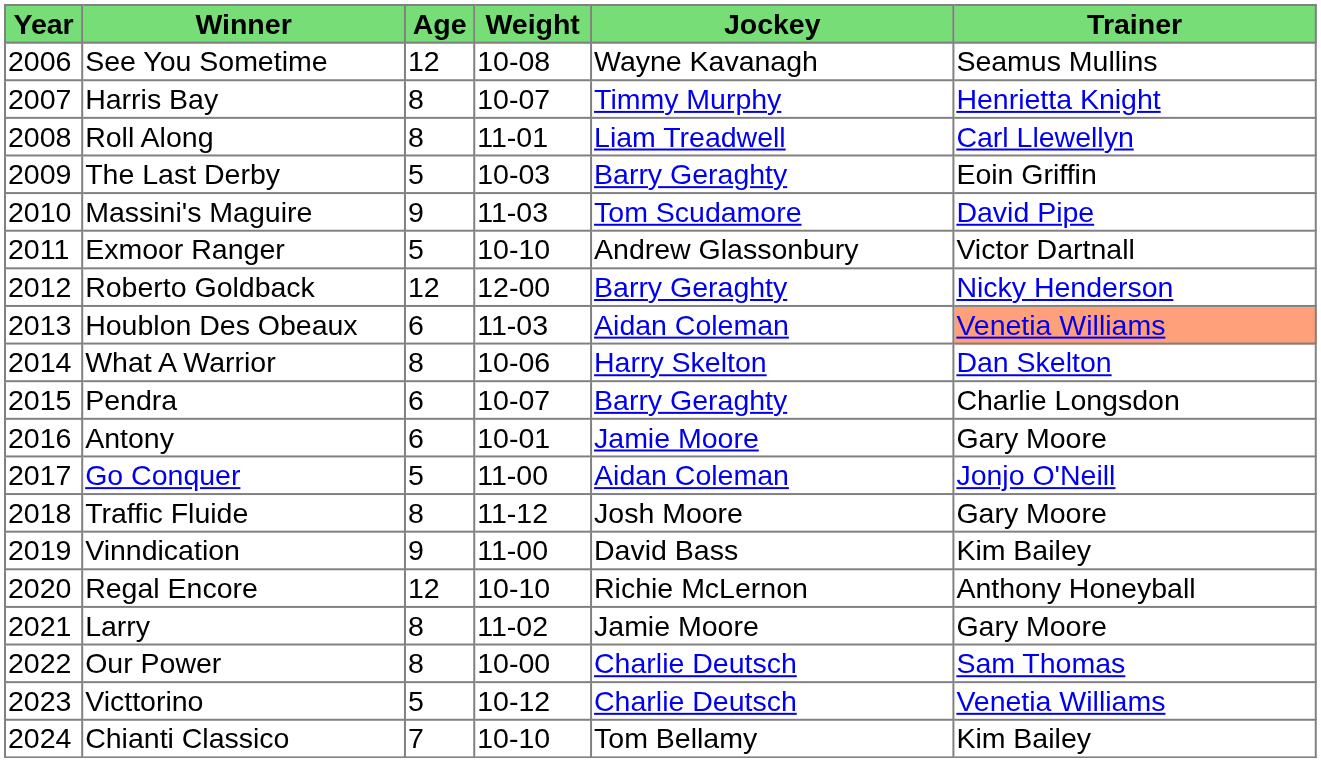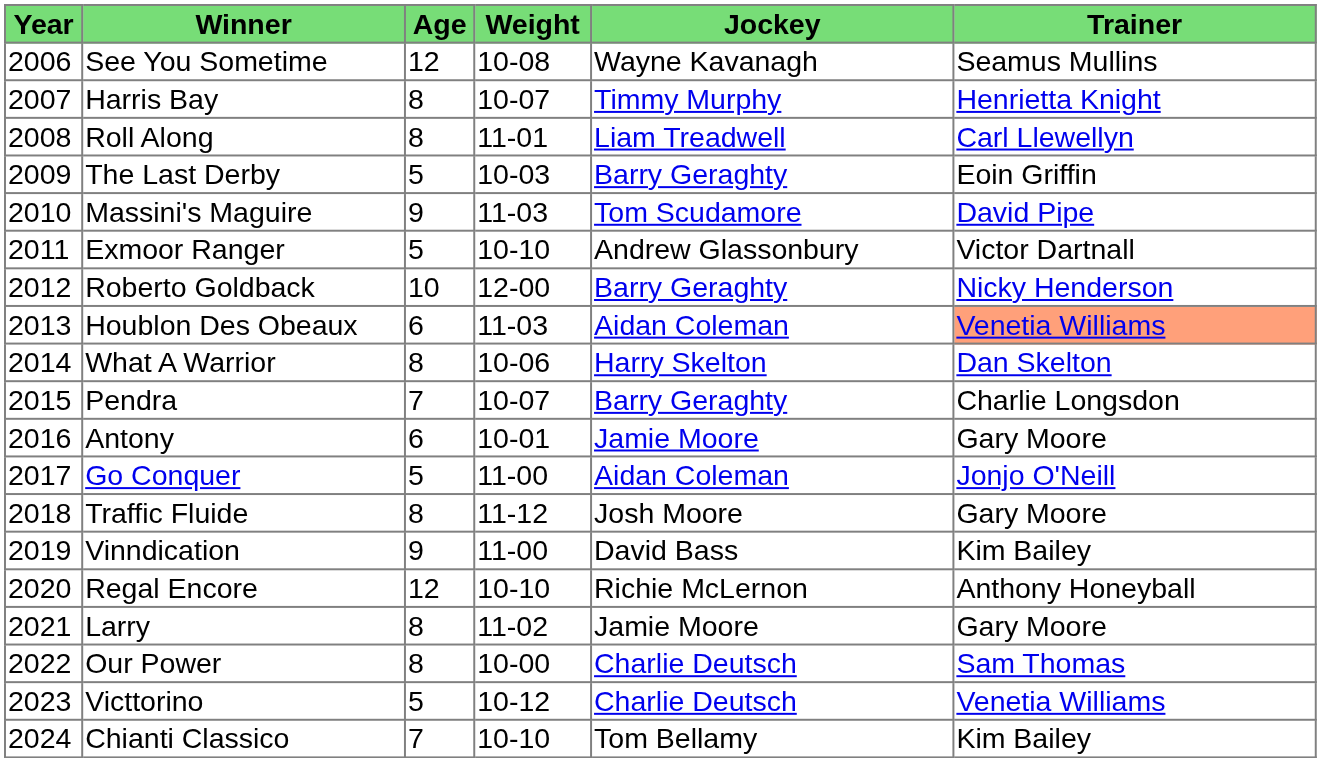 <table class = "sortable" | border="1" style="border-collapse: collapse; font-size:90%">
 <tr style="background:#7d7; text-align:center;">
 <th style="width:36px;"><strong>Year</strong><br></th>
 <th style="width:160px;"><strong>Winner</strong><br></th>
 <th style="width:32px;"><strong>Age</strong><br></th>
 <th style="width:56px;"><strong>Weight</strong><br></th>
 <th style="width:180px;"><strong>Jockey</strong><br></th>
 <th style="width:180px;"><strong>Trainer</strong><br></th>
 </tr>
 <tr>
 <td>2006</td>
 <td>See You Sometime</td>
 <td>12</td>
 <td>10-08</td>
 <td>Wayne Kavanagh</td>
 <td>Seamus Mullins</td>
 </tr>
 <tr>
 <td>2007</td>
 <td>Harris Bay</td>
 <td>8</td>
 <td>10-07</td>
 <td><a href='#'>Timmy Murphy</a></td>
 <td><a href='#'>Henrietta Knight</a></td>
 </tr>
 <tr>
 <td>2008</td>
 <td>Roll Along</td>
 <td>8</td>
 <td>11-01</td>
 <td><a href='#'>Liam Treadwell</a></td>
 <td><a href='#'>Carl Llewellyn</a></td>
 </tr>
 <tr>
 <td>2009</td>
 <td>The Last Derby</td>
 <td>5</td>
 <td>10-03</td>
 <td><a href='#'>Barry Geraghty</a></td>
 <td>Eoin Griffin</td>
 </tr>
 <tr>
 <td>2010</td>
 <td>Massini's Maguire</td>
 <td>9</td>
 <td>11-03</td>
 <td><a href='#'>Tom Scudamore</a></td>
 <td><a href='#'>David Pipe</a></td>
 </tr>
 <tr>
 <td>2011</td>
 <td>Exmoor Ranger</td>
 <td>5</td>
 <td>10-10</td>
 <td>Andrew Glassonbury</td>
 <td>Victor Dartnall</td>
 </tr>
 <tr>
 <td>2012</td>
 <td>Roberto Goldback</td>
-<td>12</td>
+<td>10</td>
 <td>12-00</td>
 <td><a href='#'>Barry Geraghty</a></td>
 <td><a href='#'>Nicky Henderson</a></td>
 </tr>
 <tr>
 <td>2013</td>
 <td>Houblon Des Obeaux</td>
 <td>6</td>
 <td>11-03</td>
 <td><a href='#'>Aidan Coleman</a></td>
 <td style="background: lightsalmon;"><a href='#'>Venetia Williams</a></td>
 </tr>
 <tr>
 <td>2014</td>
 <td>What A Warrior</td>
 <td>8</td>
 <td>10-06</td>
 <td><a href='#'>Harry Skelton</a></td>
 <td><a href='#'>Dan Skelton</a></td>
 </tr>
 <tr>
 <td>2015</td>
 <td>Pendra</td>
-<td>6</td>
+<td>7</td>
 <td>10-07</td>
 <td><a href='#'>Barry Geraghty</a></td>
 <td>Charlie Longsdon</td>
 </tr>
 <tr>
 <td>2016</td>
 <td>Antony</td>
 <td>6</td>
 <td>10-01</td>
 <td><a href='#'>Jamie Moore</a></td>
 <td>Gary Moore</td>
 </tr>
 <tr>
 <td>2017</td>
 <td><a href='#'>Go Conquer</a></td>
 <td>5</td>
 <td>11-00</td>
 <td><a href='#'>Aidan Coleman</a></td>
 <td><a href='#'>Jonjo O'Neill</a></td>
 </tr>
 <tr>
 <td>2018</td>
 <td>Traffic Fluide</td>
 <td>8</td>
 <td>11-12</td>
 <td>Josh Moore</td>
 <td>Gary Moore</td>
 </tr>
 <tr>
 <td>2019</td>
 <td>Vinndication</td>
 <td>9</td>
 <td>11-00</td>
 <td>David Bass</td>
 <td>Kim Bailey</td>
 </tr>
 <tr>
 <td>2020</td>
 <td>Regal Encore</td>
 <td>12</td>
 <td>10-10</td>
 <td>Richie McLernon</td>
 <td>Anthony Honeyball</td>
 </tr>
 <tr>
 <td>2021</td>
 <td>Larry</td>
 <td>8</td>
 <td>11-02</td>
 <td>Jamie Moore</td>
 <td>Gary Moore</td>
 </tr>
 <tr>
 <td>2022</td>
 <td>Our Power</td>
 <td>8</td>
 <td>10-00</td>
 <td><a href='#'>Charlie Deutsch</a></td>
 <td><a href='#'>Sam Thomas</a></td>
 </tr>
 <tr>
 <td>2023</td>
 <td>Victtorino</td>
 <td>5</td>
 <td>10-12</td>
 <td><a href='#'>Charlie Deutsch</a></td>
 <td><a href='#'>Venetia Williams</a></td>
 </tr>
 <tr>
 <td>2024</td>
 <td>Chianti Classico</td>
 <td>7</td>
 <td>10-10</td>
 <td>Tom Bellamy</td>
 <td>Kim Bailey</td>
 </tr>
 </table>
